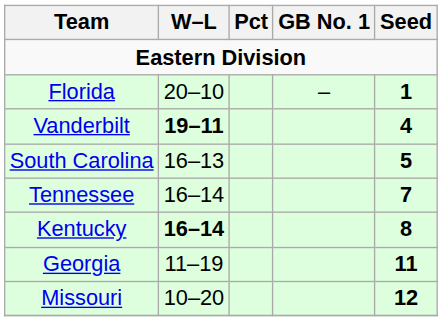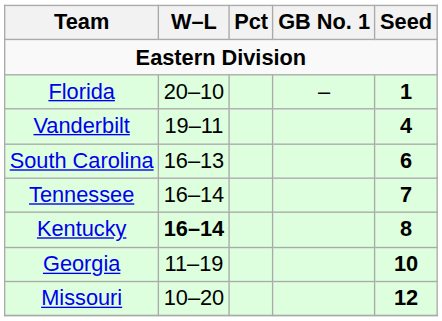 <table class="wikitable" style="float:left; margin-right:1em; text-align:center;">
 <tr>
 <th>Team</th>
 <th>W–L</th>
 <th>Pct</th>
 <th>GB No. 1</th>
 <th>Seed<br></th>
 </tr>
 <tr>
 <td colspan="7" align="center"><strong>Eastern Division</strong></td>
 </tr>
 <tr bgcolor=ddffdd>
 <td><a href='#'>Florida</a></td>
 <td>20–10</td>
 <td></td>
 <td>–</td>
 <td><strong>1</strong></td>
 </tr>
 <tr bgcolor=ddffdd>
 <td><a href='#'>Vanderbilt</a></td>
-<td><strong>19–11</strong></td>
+<td>19–11</td>
 <td></td>
 <td></td>
 <td><strong>4</strong></td>
 </tr>
 <tr bgcolor=ddffdd>
 <td><a href='#'>South Carolina</a></td>
 <td>16–13</td>
 <td></td>
 <td></td>
-<td><strong>5</strong></td>
+<td><strong>6</strong></td>
 </tr>
 <tr bgcolor=ddffdd>
 <td><a href='#'>Tennessee</a></td>
 <td>16–14</td>
 <td></td>
 <td></td>
 <td><strong>7</strong></td>
 </tr>
 <tr bgcolor=ddffdd>
 <td><a href='#'>Kentucky</a></td>
 <td><strong>16–14</strong></td>
 <td></td>
 <td></td>
 <td><strong>8</strong></td>
 </tr>
 <tr bgcolor=ddffdd>
 <td><a href='#'>Georgia</a></td>
 <td>11–19</td>
 <td></td>
 <td></td>
-<td><strong>11</strong></td>
+<td><strong>10</strong></td>
 </tr>
 <tr bgcolor=ddffdd>
 <td><a href='#'>Missouri</a></td>
 <td>10–20</td>
 <td></td>
 <td></td>
 <td><strong>12</strong></td>
 </tr>
 <tr bgcolor=CC0000>
 </tr>
 </table>
